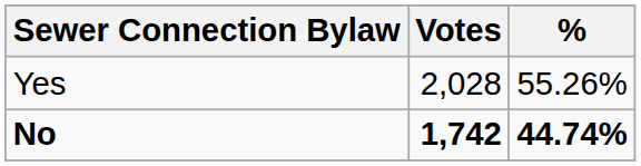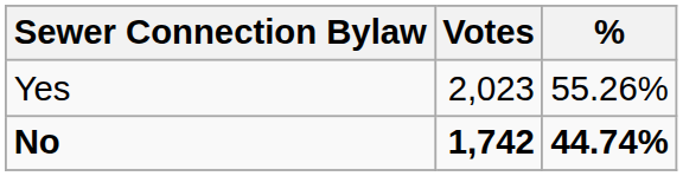 <table class="wikitable">
 <tr>
 <th>Sewer Connection Bylaw</th>
 <th>Votes</th>
 <th>%</th>
 </tr>
 <tr>
 <td>Yes</td>
-<td align="right">2,028</td>
+<td align="right">2,023</td>
 <td align="right">55.26%</td>
 </tr>
 <tr>
 <td><strong>No</strong></td>
 <td align="right"><strong>1,742</strong></td>
 <td align="right"><strong>44.74%</strong></td>
 </tr>
 </table>
